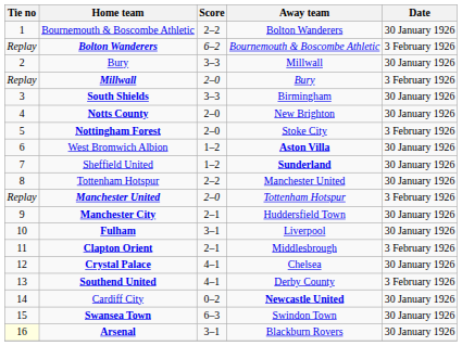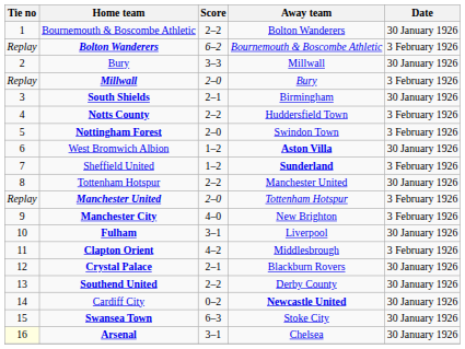 <table class="wikitable" style="text-align: center">
 <tr>
 <th>Tie no</th>
 <th>Home team</th>
 <th>Score</th>
 <th>Away team</th>
 <th>Date</th>
 </tr>
 <tr>
 <td>1</td>
 <td><a href='#'>Bournemouth & Boscombe Athletic</a></td>
 <td>2–2</td>
 <td><a href='#'>Bolton Wanderers</a></td>
 <td>30 January 1926</td>
 </tr>
 <tr>
 <td><em>Replay</em></td>
 <td><strong><em><a href='#'>Bolton Wanderers</a></em></strong></td>
 <td><em>6–2</em></td>
 <td><em><a href='#'>Bournemouth & Boscombe Athletic</a></em></td>
 <td>3 February 1926</td>
 </tr>
 <tr>
 <td>2</td>
 <td><a href='#'>Bury</a></td>
 <td>3–3</td>
 <td><a href='#'>Millwall</a></td>
 <td>30 January 1926</td>
 </tr>
 <tr>
 <td><em>Replay</em></td>
 <td><strong><em><a href='#'>Millwall</a></em></strong></td>
 <td><em>2–0</em></td>
 <td><em><a href='#'>Bury</a></em></td>
 <td>3 February 1926</td>
 </tr>
 <tr>
 <td>3</td>
 <td><strong><a href='#'>South Shields</a></strong></td>
-<td>3–3</td>
+<td>2–1</td>
 <td><a href='#'>Birmingham</a></td>
 <td>30 January 1926</td>
 </tr>
 <tr>
 <td>4</td>
 <td><strong><a href='#'>Notts County</a></strong></td>
-<td>2–0</td>
-<td><a href='#'>New Brighton</a></td>
-<td>30 January 1926</td>
+<td>2–2</td>
+<td><a href='#'>Huddersfield Town</a></td>
+<td>3 February 1926</td>
 </tr>
 <tr>
 <td>5</td>
 <td><strong><a href='#'>Nottingham Forest</a></strong></td>
 <td>2–0</td>
-<td><a href='#'>Stoke City</a></td>
+<td><a href='#'>Swindon Town</a></td>
 <td>3 February 1926</td>
 </tr>
 <tr>
 <td>6</td>
 <td><a href='#'>West Bromwich Albion</a></td>
 <td>1–2</td>
 <td><strong><a href='#'>Aston Villa</a></strong></td>
 <td>30 January 1926</td>
 </tr>
 <tr>
 <td>7</td>
 <td><a href='#'>Sheffield United</a></td>
 <td>1–2</td>
 <td><strong><a href='#'>Sunderland</a></strong></td>
-<td>30 January 1926</td>
+<td>3 February 1926</td>
 </tr>
 <tr>
 <td>8</td>
 <td><a href='#'>Tottenham Hotspur</a></td>
 <td>2–2</td>
 <td><a href='#'>Manchester United</a></td>
 <td>30 January 1926</td>
 </tr>
 <tr>
 <td><em>Replay</em></td>
 <td><strong><em><a href='#'>Manchester United</a></em></strong></td>
 <td><em>2–0</em></td>
 <td><em><a href='#'>Tottenham Hotspur</a></em></td>
 <td>3 February 1926</td>
 </tr>
 <tr>
 <td>9</td>
 <td><strong><a href='#'>Manchester City</a></strong></td>
-<td>2–1</td>
-<td><a href='#'>Huddersfield Town</a></td>
-<td>30 January 1926</td>
+<td>4–0</td>
+<td><a href='#'>New Brighton</a></td>
+<td>3 February 1926</td>
 </tr>
 <tr>
 <td>10</td>
 <td><strong><a href='#'>Fulham</a></strong></td>
 <td>3–1</td>
 <td><a href='#'>Liverpool</a></td>
 <td>30 January 1926</td>
 </tr>
 <tr>
 <td>11</td>
 <td><strong><a href='#'>Clapton Orient</a></strong></td>
-<td>2–1</td>
+<td>4–2</td>
 <td><a href='#'>Middlesbrough</a></td>
 <td>3 February 1926</td>
 </tr>
 <tr>
 <td>12</td>
 <td><strong><a href='#'>Crystal Palace</a></strong></td>
-<td>4–1</td>
-<td><a href='#'>Chelsea</a></td>
+<td>2–1</td>
+<td><a href='#'>Blackburn Rovers</a></td>
 <td>30 January 1926</td>
 </tr>
 <tr>
 <td>13</td>
 <td><strong><a href='#'>Southend United</a></strong></td>
-<td>4–1</td>
+<td>2–2</td>
 <td><a href='#'>Derby County</a></td>
-<td>3 February 1926</td>
+<td>30 January 1926</td>
 </tr>
 <tr>
 <td>14</td>
 <td><a href='#'>Cardiff City</a></td>
 <td>0–2</td>
 <td><strong><a href='#'>Newcastle United</a></strong></td>
 <td>30 January 1926</td>
 </tr>
 <tr>
 <td>15</td>
 <td><strong><a href='#'>Swansea Town</a></strong></td>
 <td>6–3</td>
-<td><a href='#'>Swindon Town</a></td>
+<td><a href='#'>Stoke City</a></td>
 <td>30 January 1926</td>
 </tr>
 <tr>
 <td style="background: lightyellow;">16</td>
 <td><strong><a href='#'>Arsenal</a></strong></td>
 <td>3–1</td>
-<td><a href='#'>Blackburn Rovers</a></td>
+<td><a href='#'>Chelsea</a></td>
 <td>30 January 1926</td>
 </tr>
 <tr>
 </tr>
 </table>
